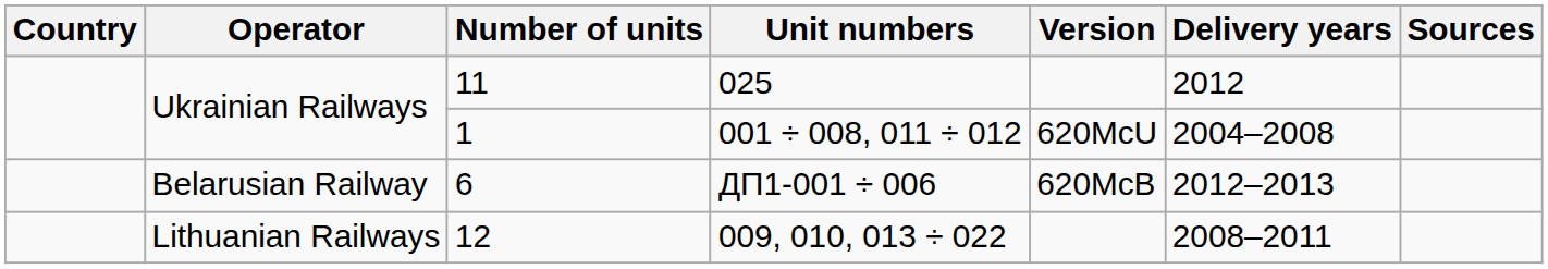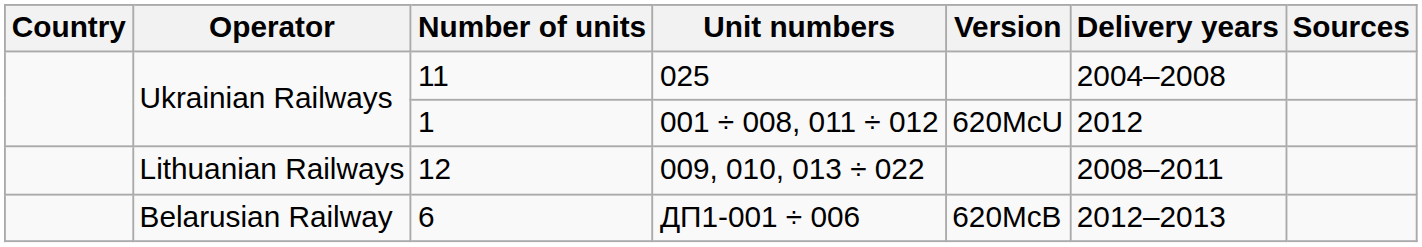 <table class="wikitable">
 <tr>
 <th><strong>Country</strong></th>
 <th><strong>Operator</strong></th>
 <th><strong>Number of units</strong></th>
 <th><strong>Unit numbers</strong></th>
 <th><strong>Version</strong></th>
 <th><strong>Delivery years</strong></th>
 <th>Sources</th>
 </tr>
 <tr>
 <td rowspan="2"></td>
 <td rowspan="2">Ukrainian Railways</td>
 <td>11</td>
 <td>025</td>
 <td></td>
-<td>2012</td>
+<td>2004–2008</td>
 <td></td>
 </tr>
 <tr>
 <td>1</td>
 <td>001 ÷ 008, 011 ÷ 012</td>
 <td>620McU</td>
-<td>2004–2008</td>
+<td>2012</td>
+<td></td>
+</tr>
+<tr>
+<td></td>
+<td>Lithuanian Railways</td>
+<td>12</td>
+<td>009, 010, 013 ÷ 022</td>
+<td></td>
+<td>2008–2011</td>
 <td></td>
 </tr>
 <tr>
 <td></td>
 <td>Belarusian Railway</td>
 <td>6</td>
 <td>ДП1-001 ÷ 006</td>
 <td>620McB</td>
 <td>2012–2013</td>
 <td></td>
 </tr>
-<tr>
-<td></td>
-<td>Lithuanian Railways</td>
-<td>12</td>
-<td>009, 010, 013 ÷ 022</td>
-<td></td>
-<td>2008–2011</td>
-<td></td>
-</tr>
 </table>
